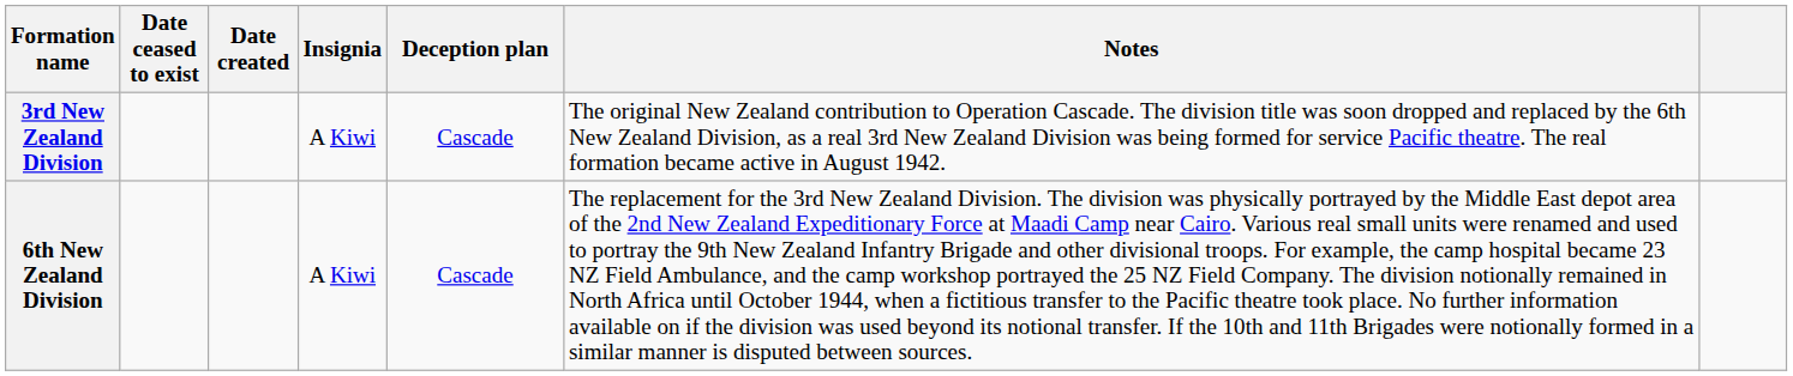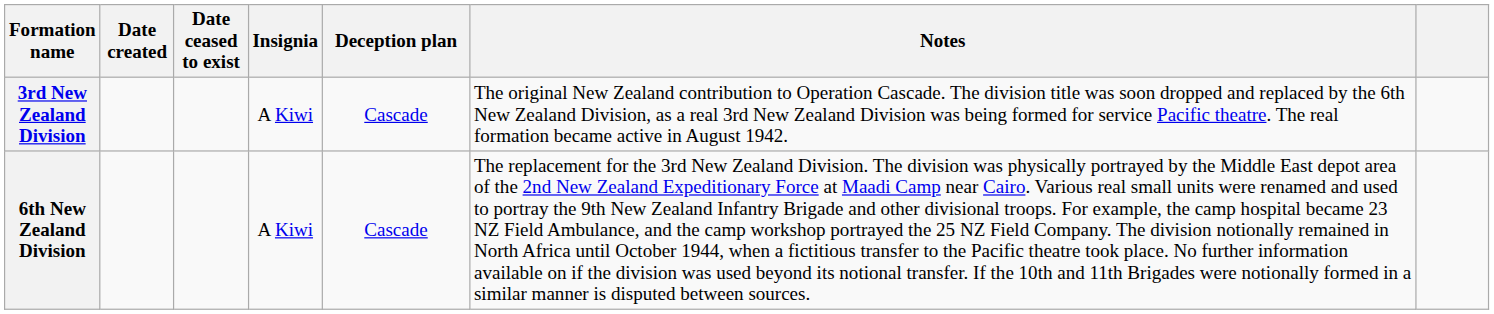 <table class="wikitable sortable plainrowheaders" style="text-align: left; border-spacing: 2px; border: 1px solid darkgray;">
 <tr>
 <th width="5%" scope="col">Formation name</th>
+<th width=5% scope="col">Date created</th>
 <th width=5% scope="col">Date ceased to exist</th>
-<th width=5% scope="col">Date created</th>
 <th class=unsortable width=5% scope="col">Insignia</th>
 <th class=unsortable width=10% scope="col">Deception plan</th>
 <th class=unsortable width=65% scope="col">Notes</th>
 <th class=unsortable width=5% scope="col"></th>
 </tr>
 <tr>
 <th scope="row" style="text-align:center;"><a href='#'>3rd New Zealand Division</a></th>
 <td align="center"></td>
 <td align="center"></td>
 <td align="center">A <a href='#'>Kiwi</a></td>
 <td align="center"><a href='#'>Cascade</a></td>
 <td align="left">The original New Zealand contribution to Operation Cascade. The division title was soon dropped and replaced by the 6th New Zealand Division, as a real 3rd New Zealand Division was being formed for service <a href='#'>Pacific theatre</a>. The real formation became active in August 1942.</td>
 <td align="center"></td>
 </tr>
 <tr>
 <th scope="row" style="text-align:center;">6th New Zealand Division</th>
 <td align="center"></td>
 <td align="center"></td>
 <td align="center">A <a href='#'>Kiwi</a></td>
 <td align="center"><a href='#'>Cascade</a></td>
 <td align="left">The replacement for the 3rd New Zealand Division. The division was physically portrayed by the Middle East depot area of the <a href='#'>2nd New Zealand Expeditionary Force</a> at <a href='#'>Maadi Camp</a> near <a href='#'>Cairo</a>. Various real small units were renamed and used to portray the 9th New Zealand Infantry Brigade and other divisional troops. For example, the camp hospital became 23 NZ Field Ambulance, and the camp workshop portrayed the 25 NZ Field Company. The division notionally remained in North Africa until October 1944, when a fictitious transfer to the Pacific theatre took place. No further information available on if the division was used beyond its notional transfer. If the 10th and 11th Brigades were notionally formed in a similar manner is disputed between sources.</td>
 <td align="center"></td>
 </tr>
 </table>
